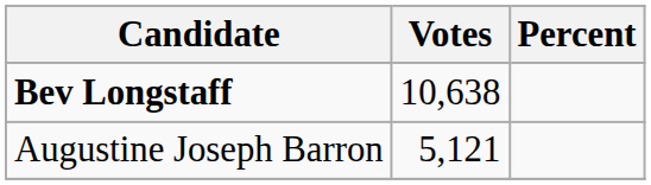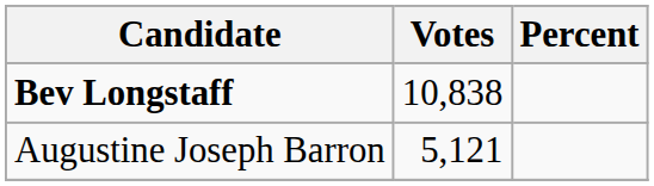 <table class="wikitable">
 <tr>
 <th>Candidate</th>
 <th>Votes</th>
 <th>Percent</th>
 </tr>
 <tr>
 <td style="font-weight:bold;">Bev Longstaff</td>
-<td style="text-align:right;">10,638</td>
+<td style="text-align:right;">10,838</td>
 <td style="text-align:right;"></td>
 </tr>
 <tr>
 <td>Augustine Joseph Barron</td>
 <td style="text-align:right;">5,121</td>
 <td style="text-align:right;"></td>
 </tr>
 <tr>
 </tr>
 </table>
